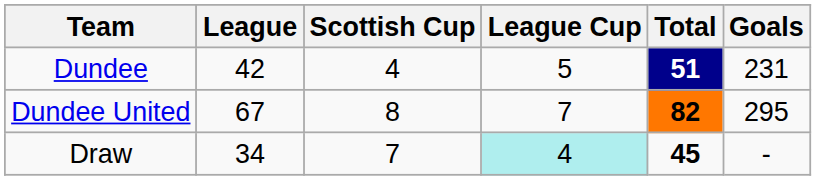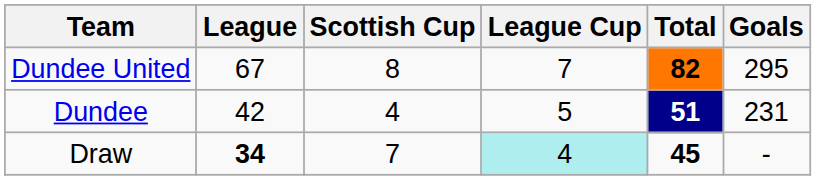 <table class="wikitable sortable" style="font-size:95%; text-align:center">
 <tr>
 <th>Team</th>
 <th>League</th>
 <th>Scottish Cup</th>
 <th>League Cup</th>
 <th><strong>Total</strong></th>
 <th>Goals</th>
 </tr>
 <tr>
+<td><a href='#'>Dundee United</a></td>
+<td>67</td>
+<td>8</td>
+<td>7</td>
+<td style="background:#FF7700; text-align:center;color:black;"><strong>82</strong></td>
+<td>295</td>
+</tr>
+<tr>
 <td><a href='#'>Dundee</a></td>
 <td>42</td>
 <td>4</td>
 <td>5</td>
 <td style="background:#00008B; text-align:center;color:white;"><strong>51</strong></td>
 <td>231</td>
 </tr>
 <tr>
-<td><a href='#'>Dundee United</a></td>
-<td>67</td>
-<td>8</td>
-<td>7</td>
-<td style="background:#FF7700; text-align:center;color:black;"><strong>82</strong></td>
-<td>295</td>
-</tr>
-<tr>
 <td>Draw</td>
-<td>34</td>
+<td><strong>34</strong></td>
 <td>7</td>
 <td style="background: paleturquoise;">4</td>
 <td><strong>45</strong></td>
 <td>-</td>
 </tr>
 </table>
